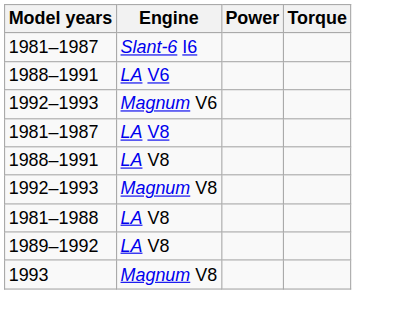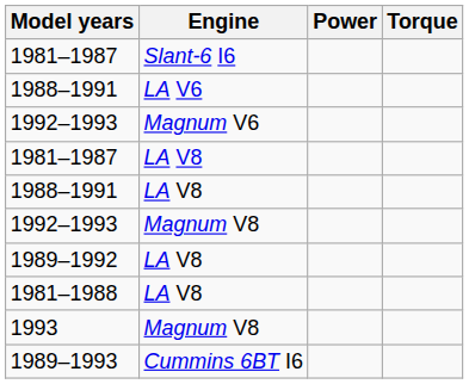 <table class=wikitable>
 <tr>
 <th>Model years</th>
 <th>Engine</th>
 <th>Power</th>
 <th>Torque</th>
 </tr>
 <tr>
 <td>1981–1987</td>
 <td> <em><a href='#'>Slant-6</a></em> <a href='#'>I6</a></td>
 <td></td>
 <td></td>
 </tr>
 <tr>
 <td>1988–1991</td>
 <td> <em><a href='#'>LA</a></em> <a href='#'>V6</a></td>
 <td></td>
 <td></td>
 </tr>
 <tr>
 <td>1992–1993</td>
 <td> <em><a href='#'>Magnum</a></em> V6</td>
 <td></td>
 <td></td>
 </tr>
 <tr>
 <td>1981–1987</td>
 <td> <em><a href='#'>LA</a></em> <a href='#'>V8</a></td>
 <td></td>
 <td></td>
 </tr>
 <tr>
 <td>1988–1991</td>
 <td> <em><a href='#'>LA</a></em> V8</td>
 <td></td>
 <td></td>
 </tr>
 <tr>
 <td>1992–1993</td>
 <td> <em><a href='#'>Magnum</a></em> V8</td>
 <td></td>
 <td></td>
 </tr>
 <tr>
-<td>1981–1988</td>
+<td>1989–1992</td>
 <td> <em><a href='#'>LA</a></em> V8</td>
 <td></td>
 <td></td>
 </tr>
 <tr>
-<td>1989–1992</td>
+<td>1981–1988</td>
 <td> <em><a href='#'>LA</a></em> V8</td>
 <td></td>
 <td></td>
 </tr>
 <tr>
 <td>1993</td>
 <td> <em><a href='#'>Magnum</a></em> V8</td>
 <td></td>
 <td></td>
 </tr>
+<tr>
+<td>1989–1993</td>
+<td> <em><a href='#'>Cummins 6BT</a></em> I6</td>
+<td></td>
+<td></td>
+</tr>
 </table>
